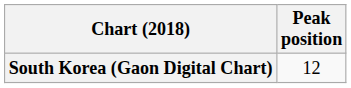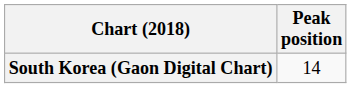 <table class="wikitable plainrowheaders" style="text-align:center">
 <tr>
 <th>Chart (2018)</th>
 <th>Peak<br>position</th>
 </tr>
 <tr>
 <th scope="row">South Korea (Gaon Digital Chart)</th>
-<td>12</td>
+<td>14</td>
 </tr>
 </table>
